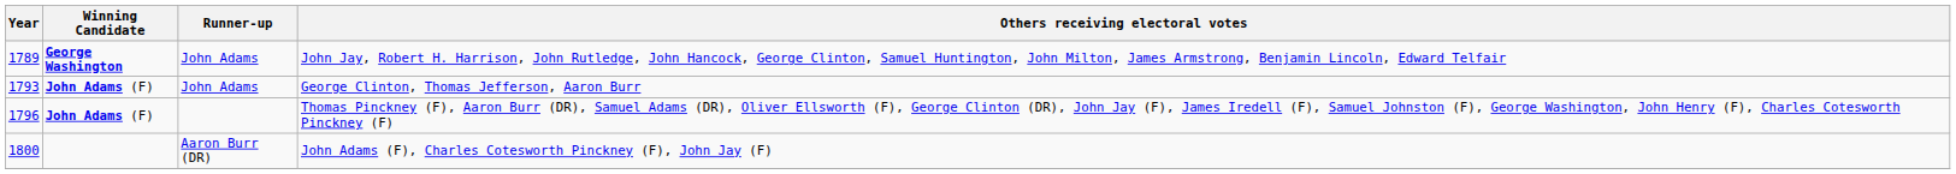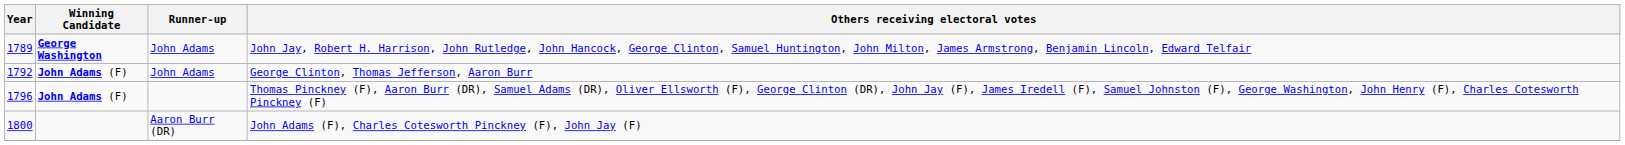 <table class="wikitable">
 <tr style="background:#ccc;">
 <th>Year</th>
 <th>Winning Candidate</th>
 <th>Runner-up</th>
 <th>Others receiving electoral votes</th>
 </tr>
 <tr>
 <td align=center><a href='#'>1789</a></td>
 <td><strong><a href='#'>George Washington</a></strong></td>
 <td><a href='#'>John Adams</a></td>
 <td><a href='#'>John Jay</a>, <a href='#'>Robert H. Harrison</a>, <a href='#'>John Rutledge</a>, <a href='#'>John Hancock</a>, <a href='#'>George Clinton</a>, <a href='#'>Samuel Huntington</a>, <a href='#'>John Milton</a>, <a href='#'>James Armstrong</a>, <a href='#'>Benjamin Lincoln</a>, <a href='#'>Edward Telfair</a></td>
 </tr>
 <tr>
-<td align=center><a href='#'>1793</a></td>
+<td align=center><a href='#'>1792</a></td>
 <td><strong><a href='#'>John Adams</a></strong> (F)</td>
 <td><a href='#'>John Adams</a></td>
 <td><a href='#'>George Clinton</a>, <a href='#'>Thomas Jefferson</a>, <a href='#'>Aaron Burr</a></td>
 </tr>
 <tr>
 <td align=center><a href='#'>1796</a></td>
 <td><strong><a href='#'>John Adams</a></strong> (F)</td>
 <td></td>
 <td><a href='#'>Thomas Pinckney</a> (F), <a href='#'>Aaron Burr</a> (DR), <a href='#'>Samuel Adams</a> (DR), <a href='#'>Oliver Ellsworth</a> (F), <a href='#'>George Clinton</a> (DR), <a href='#'>John Jay</a> (F), <a href='#'>James Iredell</a> (F), <a href='#'>Samuel Johnston</a> (F), <a href='#'>George Washington</a>, <a href='#'>John Henry</a> (F), <a href='#'>Charles Cotesworth Pinckney</a> (F)</td>
 </tr>
 <tr>
 <td align=center><a href='#'>1800</a></td>
 <td></td>
 <td><a href='#'>Aaron Burr</a> (DR)</td>
 <td><a href='#'>John Adams</a> (F), <a href='#'>Charles Cotesworth Pinckney</a> (F), <a href='#'>John Jay</a> (F)</td>
 </tr>
 <tr>
 </tr>
 </table>
